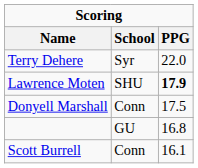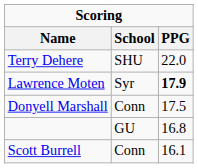 <table class="wikitable">
 <tr>
 <td colspan=3 style="text-align:center;"><strong>Scoring</strong></td>
 </tr>
 <tr>
 <th>Name</th>
 <th>School</th>
 <th>PPG</th>
 </tr>
 <tr>
 <td><a href='#'>Terry Dehere</a></td>
-<td>Syr</td>
+<td>SHU</td>
 <td>22.0</td>
 </tr>
 <tr>
 <td><a href='#'>Lawrence Moten</a></td>
-<td>SHU</td>
+<td>Syr</td>
 <td><strong>17.9</strong></td>
 </tr>
 <tr>
 <td><a href='#'>Donyell Marshall</a></td>
 <td>Conn</td>
 <td>17.5</td>
 </tr>
 <tr>
 <td></td>
 <td>GU</td>
 <td>16.8</td>
 </tr>
 <tr>
 <td><a href='#'>Scott Burrell</a></td>
 <td>Conn</td>
 <td>16.1</td>
 </tr>
 </table>
